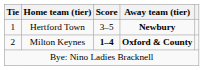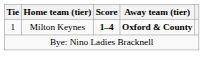 <table class="wikitable" style="text-align:center; font-size:85%">
 <tr>
 <th>Tie</th>
 <th>Home team (tier)</th>
 <th>Score</th>
 <th>Away team (tier)</th>
 <th></th>
 </tr>
 <tr>
 <td align="center">1</td>
-<td>Hertford Town</td>
-<td align="center">3–5</td>
-<td><strong>Newbury</strong></td>
-<td></td>
-</tr>
-<tr>
-<td align="center">2</td>
 <td>Milton Keynes</td>
 <td align="center"><strong>1–4</strong></td>
 <td><strong>Oxford & County</strong></td>
 <td></td>
 </tr>
 <tr>
 <td colspan="5" align="center">Bye: Nino Ladies Bracknell</td>
 </tr>
 </table>
